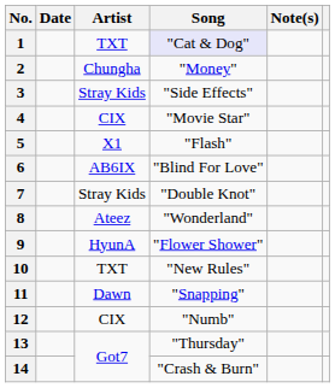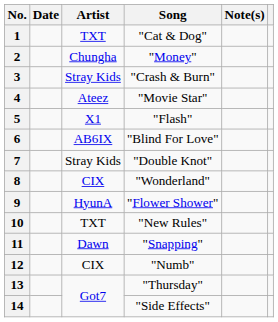 <table class="wikitable plainrowheaders sortable" style="text-align:center">
 <tr>
 <th scope="col">No.</th>
 <th scope="col">Date</th>
 <th scope="col">Artist</th>
 <th scope="col">Song</th>
 <th scope="col">Note(s)</th>
 <th scope="col" class="unsortable"></th>
 </tr>
 <tr>
 <th scope="row">1</th>
 <td></td>
 <td><a href='#'>TXT</a></td>
-<td style="background: lavender;">"Cat & Dog"</td>
+<td>"Cat & Dog"</td>
 <td></td>
 <td></td>
 </tr>
 <tr>
 <th scope="row">2</th>
 <td></td>
 <td><a href='#'>Chungha</a></td>
 <td>"<a href='#'>Money</a>"</td>
 <td></td>
 <td></td>
 </tr>
 <tr>
 <th scope="row">3</th>
 <td></td>
 <td><a href='#'>Stray Kids</a></td>
-<td>"Side Effects"</td>
+<td>"Crash & Burn"</td>
 <td></td>
 <td></td>
 </tr>
 <tr>
 <th scope="row">4</th>
 <td></td>
-<td><a href='#'>CIX</a></td>
+<td><a href='#'>Ateez</a></td>
 <td>"Movie Star"</td>
 <td></td>
 <td></td>
 </tr>
 <tr>
 <th scope="row">5</th>
 <td></td>
 <td><a href='#'>X1</a></td>
 <td>"Flash"</td>
 <td></td>
 <td></td>
 </tr>
 <tr>
 <th scope="row">6</th>
 <td></td>
 <td><a href='#'>AB6IX</a></td>
 <td>"Blind For Love"</td>
 <td></td>
 <td></td>
 </tr>
 <tr>
 <th scope="row">7</th>
 <td></td>
 <td>Stray Kids</td>
 <td>"Double Knot"</td>
 <td></td>
 <td></td>
 </tr>
 <tr>
 <th scope="row">8</th>
 <td></td>
-<td><a href='#'>Ateez</a></td>
+<td><a href='#'>CIX</a></td>
 <td>"Wonderland"</td>
 <td></td>
 <td></td>
 </tr>
 <tr>
 <th scope="row">9</th>
 <td></td>
 <td><a href='#'>HyunA</a></td>
 <td>"<a href='#'>Flower Shower</a>"</td>
 <td></td>
 <td></td>
 </tr>
 <tr>
 <th scope="row">10</th>
 <td></td>
 <td>TXT</td>
 <td>"New Rules"</td>
 <td></td>
 <td></td>
 </tr>
 <tr>
 <th scope="row">11</th>
 <td></td>
 <td><a href='#'>Dawn</a></td>
 <td>"<a href='#'>Snapping</a>"</td>
 <td></td>
 <td></td>
 </tr>
 <tr>
 <th scope="row">12</th>
 <td></td>
 <td>CIX</td>
 <td>"Numb"</td>
 <td></td>
 <td></td>
 </tr>
 <tr>
 <th scope="row">13</th>
 <td></td>
 <td rowspan="2"><a href='#'>Got7</a></td>
 <td>"Thursday"</td>
 <td></td>
 <td></td>
 </tr>
 <tr>
 <th scope="row">14</th>
 <td></td>
-<td>"Crash & Burn"</td>
+<td>"Side Effects"</td>
 <td></td>
 <td></td>
 </tr>
 </table>
